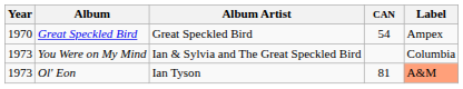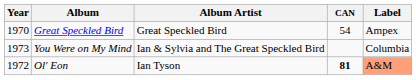 <table class="wikitable">
 <tr>
 <th>Year</th>
 <th>Album</th>
 <th>Album Artist</th>
 <th width="45"><small>CAN</small></th>
 <th>Label</th>
 </tr>
 <tr>
 <td>1970</td>
 <td><em><a href='#'>Great Speckled Bird</a></em></td>
 <td>Great Speckled Bird</td>
 <td align="center">54</td>
 <td>Ampex</td>
 </tr>
 <tr>
 <td>1973</td>
 <td><em>You Were on My Mind</em></td>
 <td>Ian & Sylvia and The Great Speckled Bird</td>
 <td align="center"></td>
 <td>Columbia</td>
 </tr>
 <tr>
-<td>1973</td>
+<td>1972</td>
 <td><em>Ol' Eon</em></td>
 <td>Ian Tyson</td>
-<td align="center">81</td>
+<td align="center"><strong>81</strong></td>
 <td style="background: lightsalmon;">A&M</td>
 </tr>
 </table>
